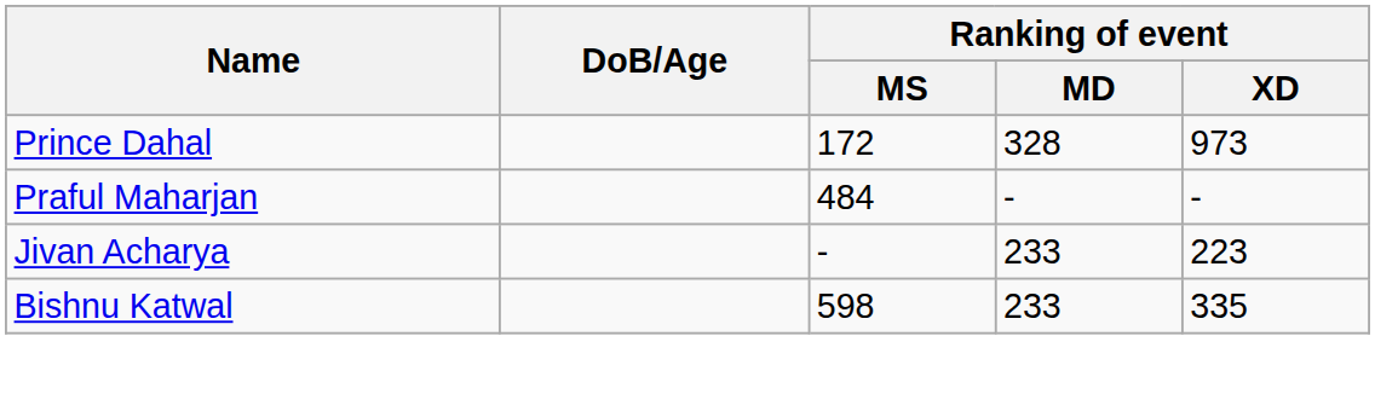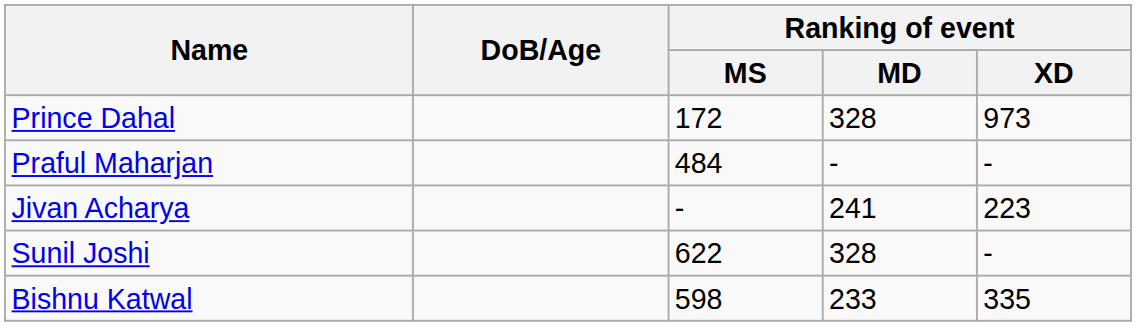 <table class="wikitable" style="width:600px; font-size:95%;">
 <tr>
 <th rowspan="2" align="left">Name</th>
 <th rowspan="2" align="left">DoB/Age</th>
 <th colspan="3" align="center">Ranking of event</th>
 </tr>
 <tr>
 <th align="center">MS</th>
 <th>MD</th>
 <th align="center">XD</th>
 </tr>
 <tr>
 <td><a href='#'>Prince Dahal</a></td>
 <td></td>
 <td>172</td>
 <td>328</td>
 <td>973</td>
 </tr>
 <tr>
 <td><a href='#'>Praful Maharjan</a></td>
 <td></td>
 <td>484</td>
 <td>-</td>
 <td>-</td>
 </tr>
 <tr>
 <td><a href='#'>Jivan Acharya</a></td>
 <td></td>
 <td>-</td>
-<td>233</td>
+<td>241</td>
 <td>223</td>
+</tr>
+<tr>
+<td><a href='#'>Sunil Joshi</a></td>
+<td></td>
+<td>622</td>
+<td>328</td>
+<td>-</td>
 </tr>
 <tr>
 <td><a href='#'>Bishnu Katwal</a></td>
 <td></td>
 <td>598</td>
 <td>233</td>
 <td>335</td>
 </tr>
 </table>
